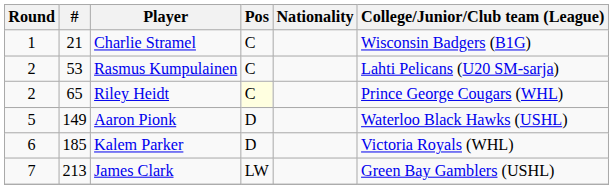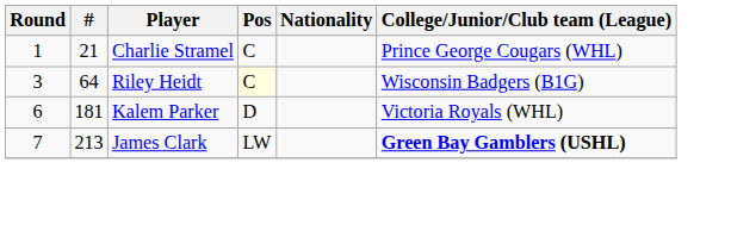 <table class="wikitable">
 <tr>
 <th>Round</th>
 <th>#</th>
 <th>Player</th>
 <th>Pos</th>
 <th>Nationality</th>
 <th>College/Junior/Club team (League)</th>
 </tr>
 <tr>
 <td style="text-align:center;">1</td>
 <td style="text-align:center;">21</td>
 <td><a href='#'>Charlie Stramel</a></td>
 <td>C</td>
 <td></td>
+<td><a href='#'>Prince George Cougars</a> (<a href='#'>WHL</a>)</td>
+</tr>
+<tr>
+<td style="text-align:center;">3</td>
+<td style="text-align:center;">64</td>
+<td><a href='#'>Riley Heidt</a></td>
+<td style="background: lightyellow;">C</td>
+<td></td>
 <td><a href='#'>Wisconsin Badgers</a> (<a href='#'>B1G</a>)</td>
 </tr>
 <tr>
-<td style="text-align:center;">2</td>
-<td style="text-align:center;">53</td>
-<td><a href='#'>Rasmus Kumpulainen</a></td>
-<td>C</td>
-<td></td>
-<td><a href='#'>Lahti Pelicans</a> (<a href='#'>U20 SM-sarja</a>)</td>
-</tr>
-<tr>
-<td style="text-align:center;">2</td>
-<td style="text-align:center;">65</td>
-<td><a href='#'>Riley Heidt</a></td>
-<td style="background: lightyellow;">C</td>
-<td></td>
-<td><a href='#'>Prince George Cougars</a> (<a href='#'>WHL</a>)</td>
-</tr>
-<tr>
-<td style="text-align:center;">5</td>
-<td style="text-align:center;">149</td>
-<td><a href='#'>Aaron Pionk</a></td>
-<td>D</td>
-<td></td>
-<td><a href='#'>Waterloo Black Hawks</a> (<a href='#'>USHL</a>)</td>
-</tr>
-<tr>
 <td style="text-align:center;">6</td>
-<td style="text-align:center;">185</td>
+<td style="text-align:center;">181</td>
 <td><a href='#'>Kalem Parker</a></td>
 <td>D</td>
 <td></td>
 <td><a href='#'>Victoria Royals</a> (WHL)</td>
 </tr>
 <tr>
 <td style="text-align:center;">7</td>
 <td style="text-align:center;">213</td>
 <td><a href='#'>James Clark</a></td>
 <td>LW</td>
 <td></td>
-<td><a href='#'>Green Bay Gamblers</a> (USHL)</td>
+<td><strong><a href='#'>Green Bay Gamblers</a> (USHL)</strong></td>
 </tr>
 <tr>
 </tr>
 </table>
